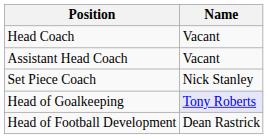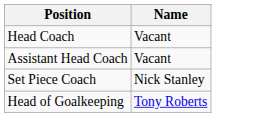 <table class="wikitable" style="text-align: left">
 <tr>
 <th>Position</th>
 <th>Name</th>
 </tr>
 <tr>
 <td>Head Coach</td>
 <td>Vacant</td>
 </tr>
 <tr>
 <td>Assistant Head Coach</td>
 <td>Vacant</td>
 </tr>
 <tr>
 <td>Set Piece Coach</td>
 <td> Nick Stanley</td>
 </tr>
 <tr>
 <td>Head of Goalkeeping</td>
-<td style="background: lavender;"> <a href='#'>Tony Roberts</a></td>
-</tr>
-<tr>
-<td>Head of Football Development</td>
-<td> Dean Rastrick</td>
+<td> <a href='#'>Tony Roberts</a></td>
 </tr>
 </table>
